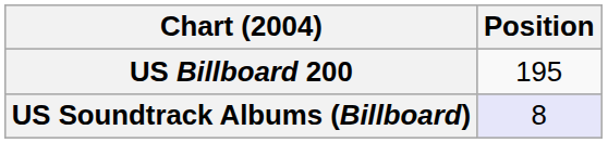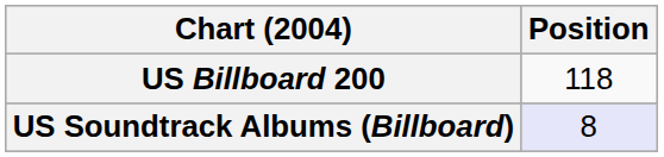 <table class="wikitable sortable plainrowheaders" style="text-align:center">
 <tr>
 <th scope="col">Chart (2004)</th>
 <th scope="col">Position</th>
 </tr>
 <tr>
 <th scope="row">US <em>Billboard</em> 200</th>
-<td>195</td>
+<td>118</td>
 </tr>
 <tr>
 <th scope="row">US Soundtrack Albums (<em>Billboard</em>)</th>
 <td style="background: lavender;">8</td>
 </tr>
 </table>
